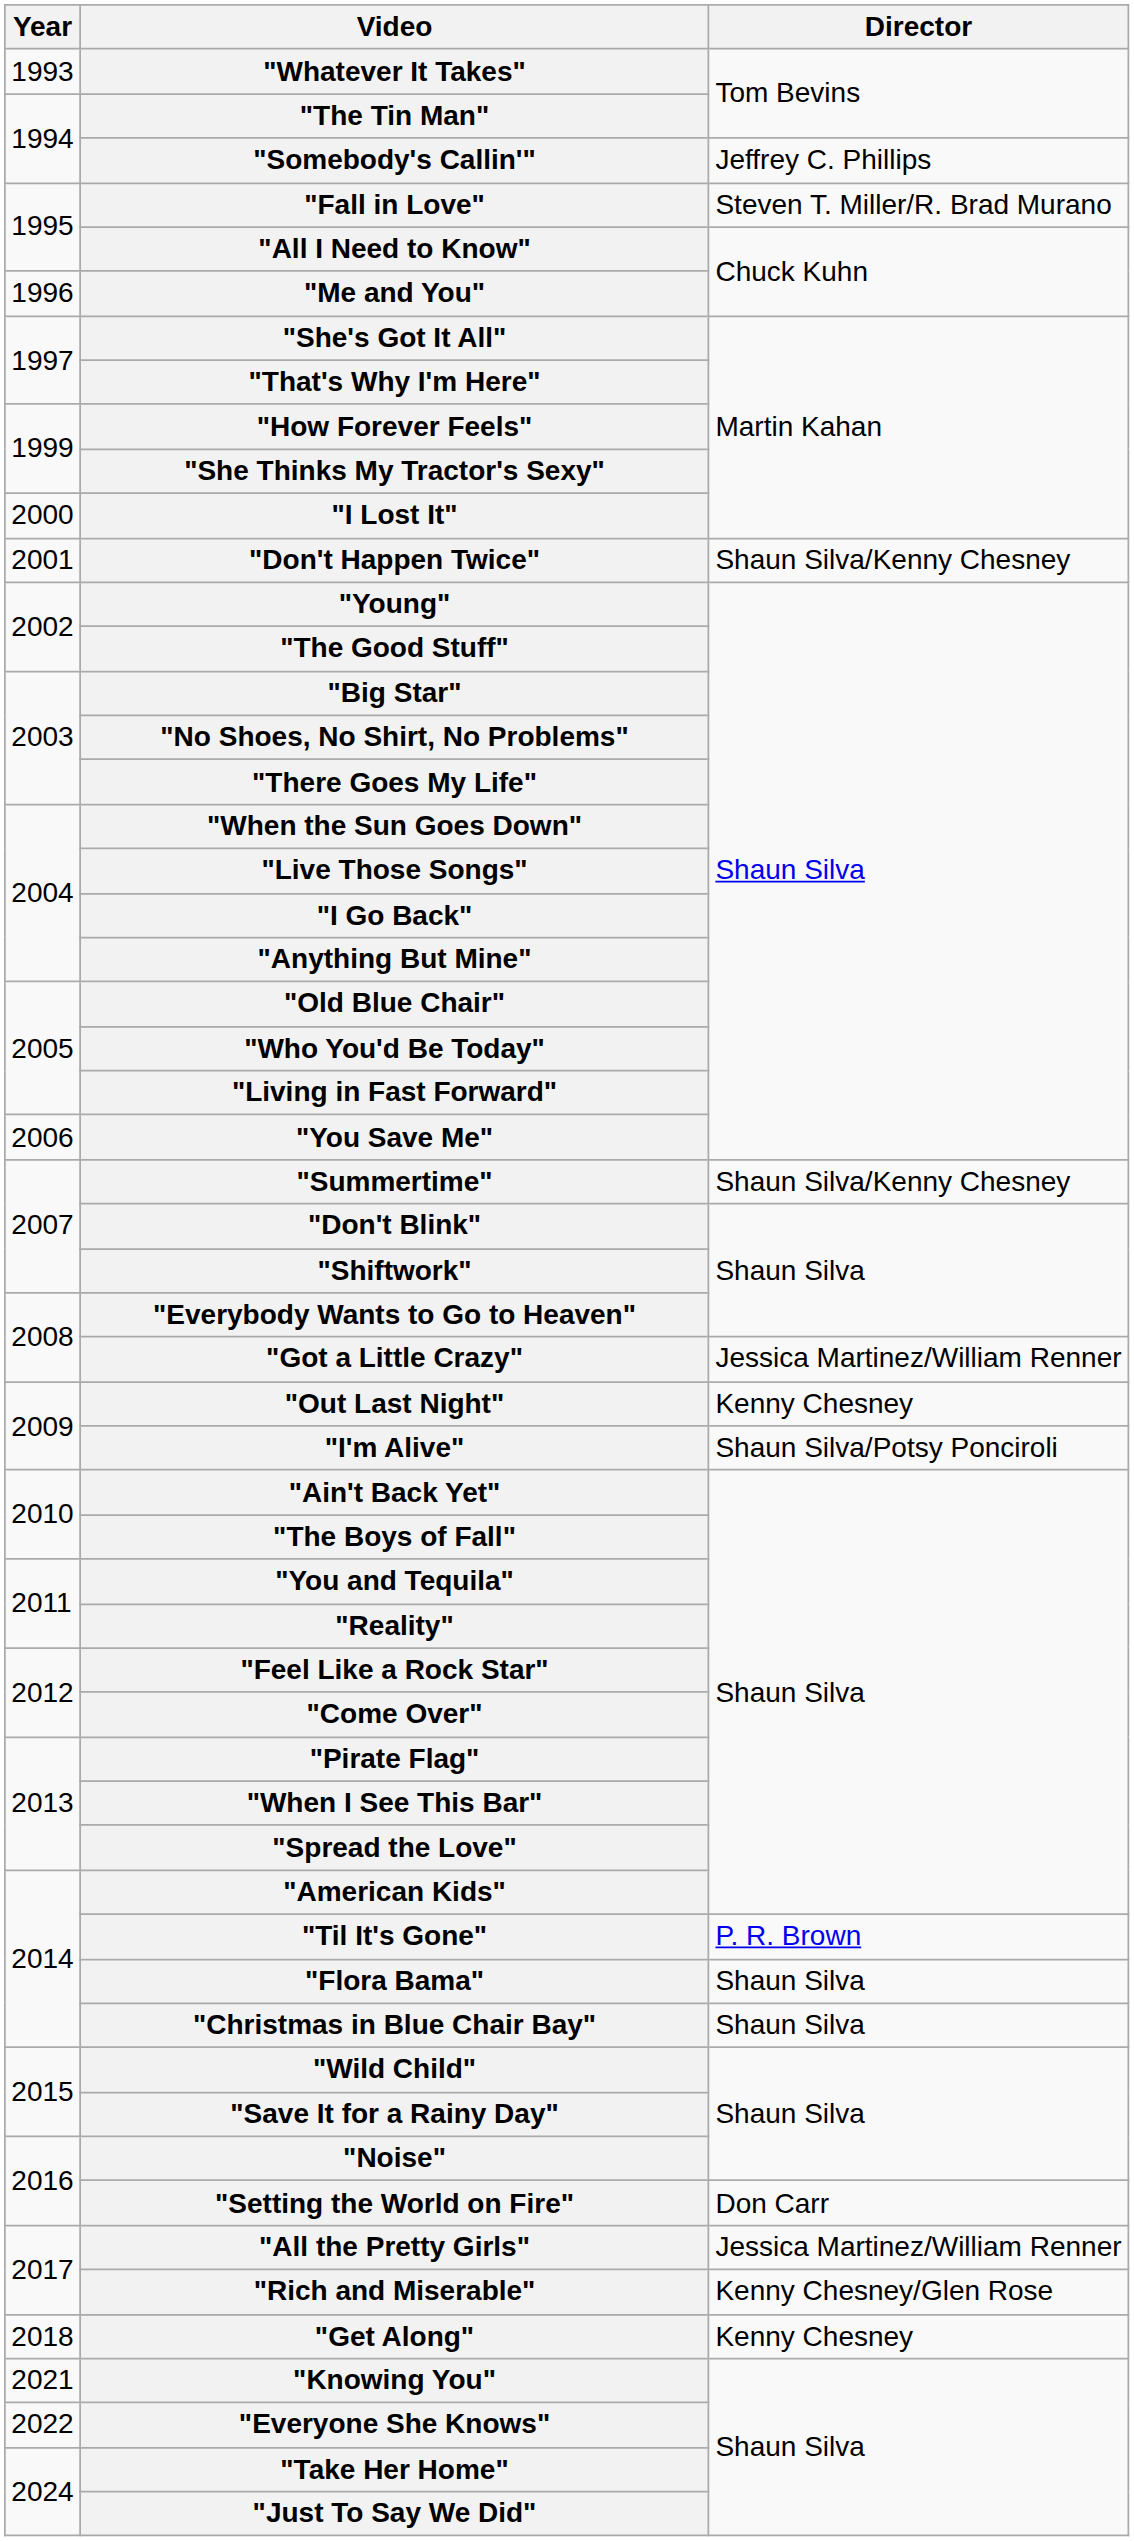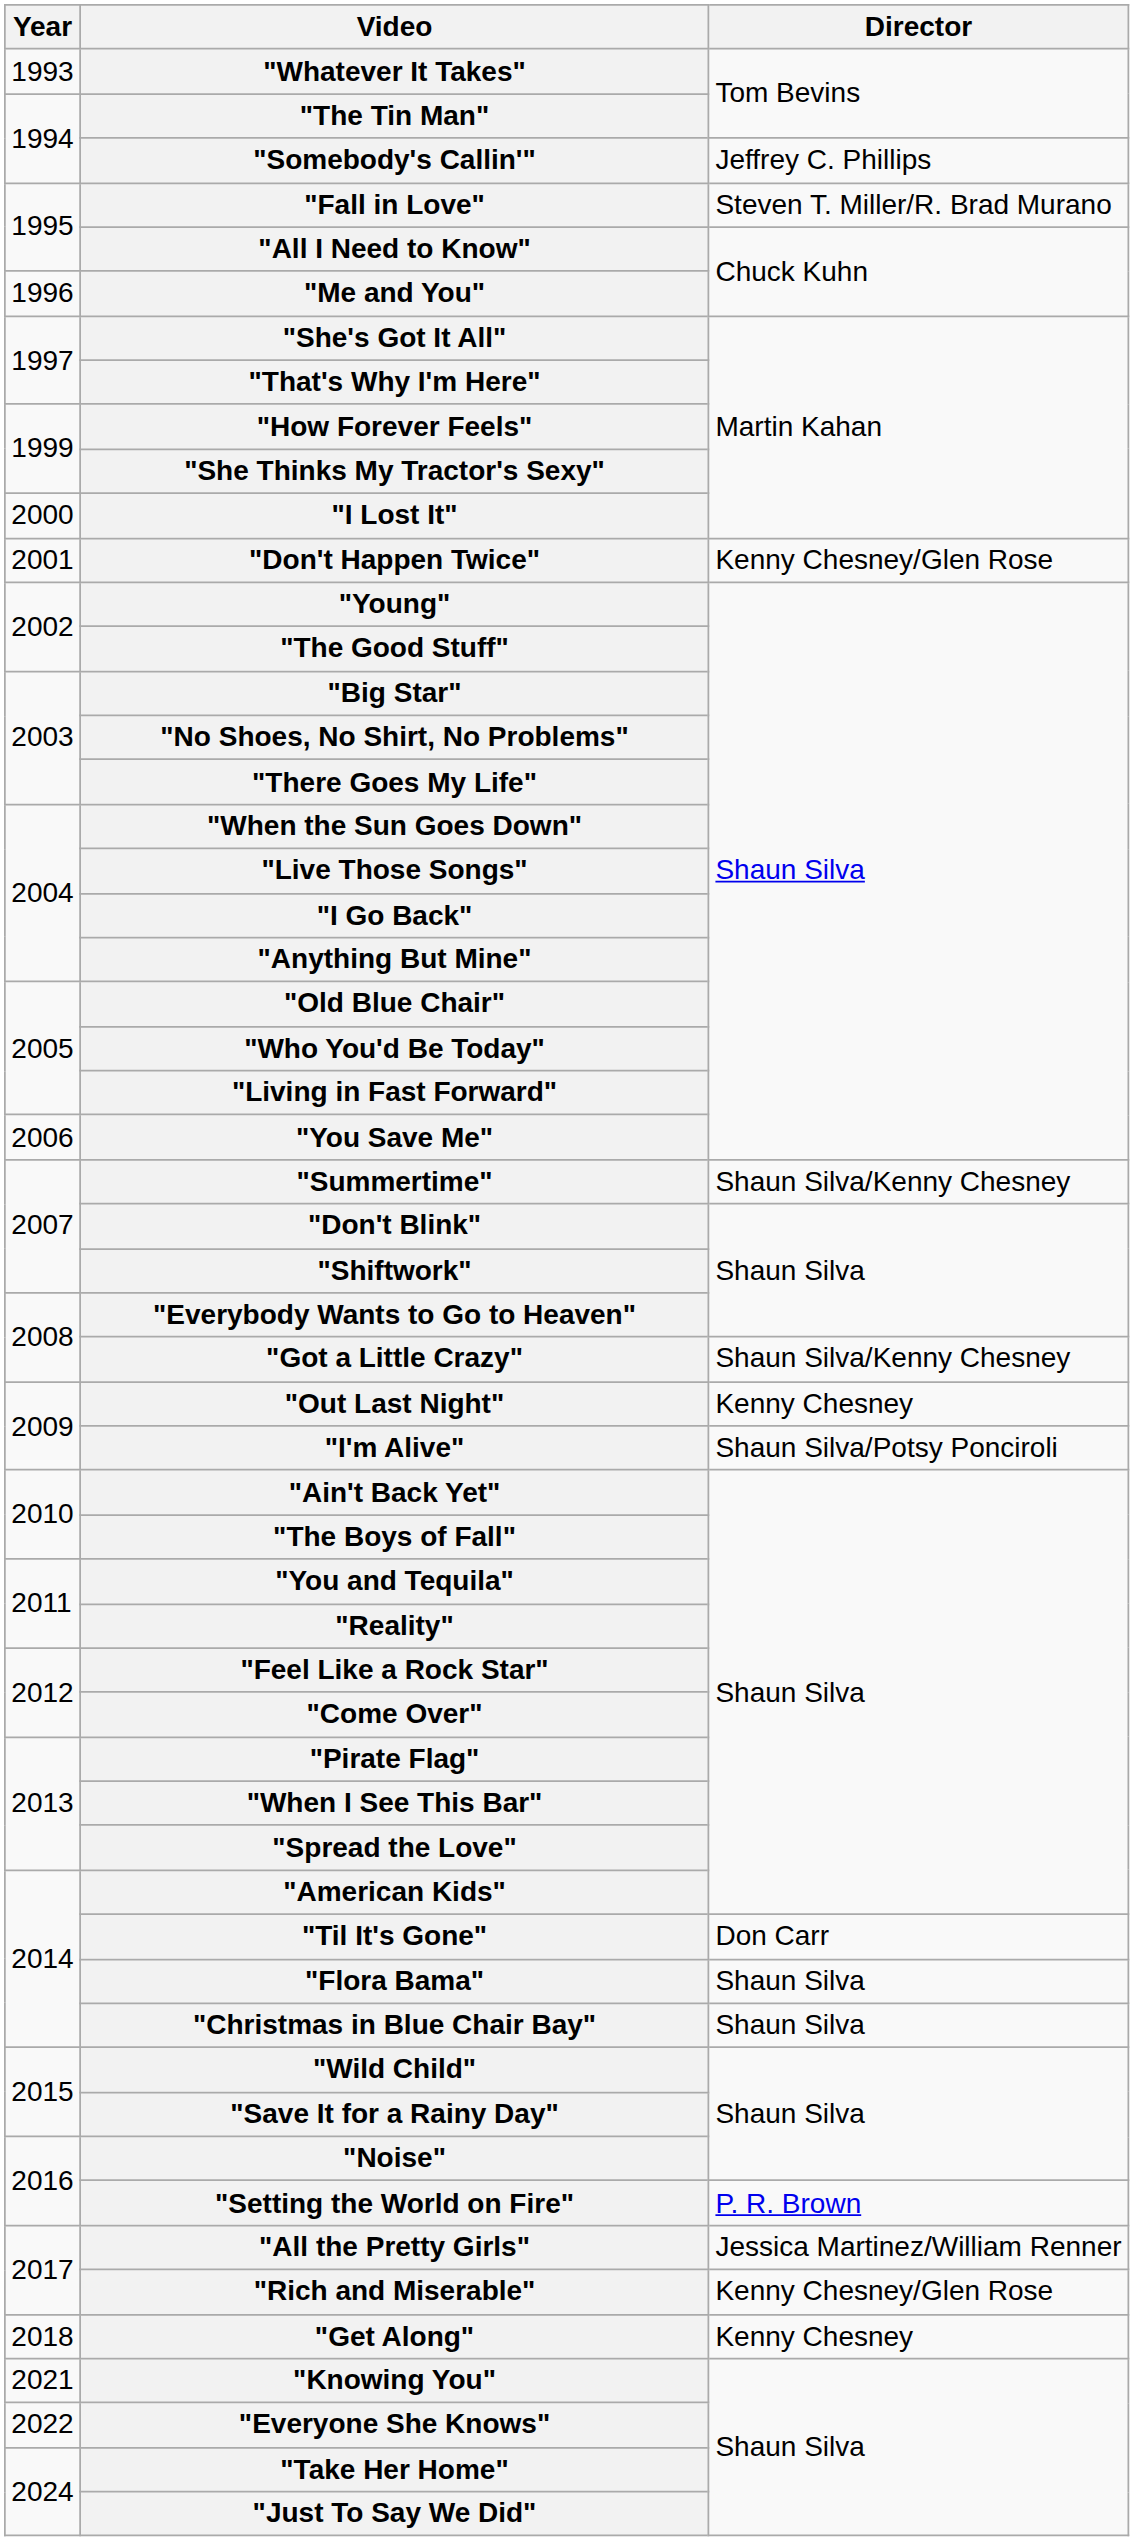 <table class="wikitable plainrowheaders">
 <tr>
 <th scope="col">Year</th>
 <th scope="col" style="width:22em;">Video</th>
 <th scope="col">Director</th>
 </tr>
 <tr>
 <td>1993</td>
 <th scope="row">"Whatever It Takes"</th>
 <td rowspan="2">Tom Bevins</td>
 </tr>
 <tr>
 <td rowspan="2">1994</td>
 <th scope="row">"The Tin Man"</th>
 </tr>
 <tr>
 <th scope="row">"Somebody's Callin'"</th>
 <td>Jeffrey C. Phillips</td>
 </tr>
 <tr>
 <td rowspan="2">1995</td>
 <th scope="row">"Fall in Love"</th>
 <td>Steven T. Miller/R. Brad Murano</td>
 </tr>
 <tr>
 <th scope="row">"All I Need to Know"</th>
 <td rowspan="2">Chuck Kuhn</td>
 </tr>
 <tr>
 <td>1996</td>
 <th scope="row">"Me and You"</th>
 </tr>
 <tr>
 <td rowspan="2">1997</td>
 <th scope="row">"She's Got It All"</th>
 <td rowspan="5">Martin Kahan</td>
 </tr>
 <tr>
 <th scope="row">"That's Why I'm Here"</th>
 </tr>
 <tr>
 <td rowspan="2">1999</td>
 <th scope="row">"How Forever Feels"</th>
 </tr>
 <tr>
 <th scope="row">"She Thinks My Tractor's Sexy"</th>
 </tr>
 <tr>
 <td>2000</td>
 <th scope="row">"I Lost It"</th>
 </tr>
 <tr>
 <td>2001</td>
 <th scope="row">"Don't Happen Twice"</th>
-<td>Shaun Silva/Kenny Chesney</td>
+<td>Kenny Chesney/Glen Rose</td>
 </tr>
 <tr>
 <td rowspan="2">2002</td>
 <th scope="row">"Young"</th>
 <td rowspan="13"><a href='#'>Shaun Silva</a></td>
 </tr>
 <tr>
 <th scope="row">"The Good Stuff"</th>
 </tr>
 <tr>
 <td rowspan="3">2003</td>
 <th scope="row">"Big Star"</th>
 </tr>
 <tr>
 <th scope="row">"No Shoes, No Shirt, No Problems"</th>
 </tr>
 <tr>
 <th scope="row">"There Goes My Life"</th>
 </tr>
 <tr>
 <td rowspan="4">2004</td>
 <th scope="row">"When the Sun Goes Down"<br></th>
 </tr>
 <tr>
 <th scope="row">"Live Those Songs"</th>
 </tr>
 <tr>
 <th scope="row">"I Go Back"</th>
 </tr>
 <tr>
 <th scope="row">"Anything But Mine"</th>
 </tr>
 <tr>
 <td rowspan="3">2005</td>
 <th scope="row">"Old Blue Chair"</th>
 </tr>
 <tr>
 <th scope="row">"Who You'd Be Today"</th>
 </tr>
 <tr>
 <th scope="row">"Living in Fast Forward"</th>
 </tr>
 <tr>
 <td>2006</td>
 <th scope="row">"You Save Me"</th>
 </tr>
 <tr>
 <td rowspan="3">2007</td>
 <th scope="row">"Summertime"</th>
 <td>Shaun Silva/Kenny Chesney</td>
 </tr>
 <tr>
 <th scope="row">"Don't Blink"</th>
 <td rowspan="3">Shaun Silva</td>
 </tr>
 <tr>
 <th scope="row">"Shiftwork"</th>
 </tr>
 <tr>
 <td rowspan="2">2008</td>
 <th scope="row">"Everybody Wants to Go to Heaven"<br> </th>
 </tr>
 <tr>
 <th scope="row">"Got a Little Crazy"</th>
-<td>Jessica Martinez/William Renner</td>
+<td>Shaun Silva/Kenny Chesney</td>
 </tr>
 <tr>
 <td rowspan="2">2009</td>
 <th scope="row">"Out Last Night"</th>
 <td>Kenny Chesney</td>
 </tr>
 <tr>
 <th scope="row">"I'm Alive" </th>
 <td>Shaun Silva/Potsy Ponciroli</td>
 </tr>
 <tr>
 <td rowspan="2">2010</td>
 <th scope="row">"Ain't Back Yet"</th>
 <td rowspan="10">Shaun Silva</td>
 </tr>
 <tr>
 <th scope="row">"The Boys of Fall"</th>
 </tr>
 <tr>
 <td rowspan="2">2011</td>
 <th scope="row">"You and Tequila" </th>
 </tr>
 <tr>
 <th scope="row">"Reality"</th>
 </tr>
 <tr>
 <td rowspan="2">2012</td>
 <th scope="row">"Feel Like a Rock Star" </th>
 </tr>
 <tr>
 <th scope="row">"Come Over"</th>
 </tr>
 <tr>
 <td rowspan="3">2013</td>
 <th scope="row">"Pirate Flag"</th>
 </tr>
 <tr>
 <th scope="row">"When I See This Bar"</th>
 </tr>
 <tr>
 <th scope="row">"Spread the Love" </th>
 </tr>
 <tr>
 <td rowspan="4">2014</td>
 <th scope="row">"American Kids"</th>
 </tr>
 <tr>
 <th scope="row">"Til It's Gone"</th>
-<td><a href='#'>P. R. Brown</a></td>
+<td>Don Carr</td>
 </tr>
 <tr>
 <th scope="row">"Flora Bama"</th>
 <td>Shaun Silva</td>
 </tr>
 <tr>
 <th scope="row">"Christmas in Blue Chair Bay"</th>
 <td>Shaun Silva</td>
 </tr>
 <tr>
 <td rowspan="2">2015</td>
 <th scope="row">"Wild Child" </th>
 <td rowspan="3">Shaun Silva</td>
 </tr>
 <tr>
 <th scope="row">"Save It for a Rainy Day"</th>
 </tr>
 <tr>
 <td rowspan="2">2016</td>
 <th scope="row">"Noise"</th>
 </tr>
 <tr>
 <th scope="row">"Setting the World on Fire" </th>
-<td>Don Carr</td>
+<td><a href='#'>P. R. Brown</a></td>
 </tr>
 <tr>
 <td rowspan="2">2017</td>
 <th scope="row">"All the Pretty Girls"</th>
 <td>Jessica Martinez/William Renner</td>
 </tr>
 <tr>
 <th scope="row">"Rich and Miserable"</th>
 <td>Kenny Chesney/Glen Rose</td>
 </tr>
 <tr>
 <td>2018</td>
 <th scope="row">"Get Along"</th>
 <td>Kenny Chesney</td>
 </tr>
 <tr>
 <td>2021</td>
 <th scope="row">"Knowing You"</th>
 <td rowspan="4">Shaun Silva</td>
 </tr>
 <tr>
 <td>2022</td>
 <th scope="row">"Everyone She Knows"</th>
 </tr>
 <tr>
 <td rowspan="2">2024</td>
 <th scope="row">"Take Her Home"</th>
 </tr>
 <tr>
 <th scope="row">"Just To Say We Did"</th>
 </tr>
 </table>
